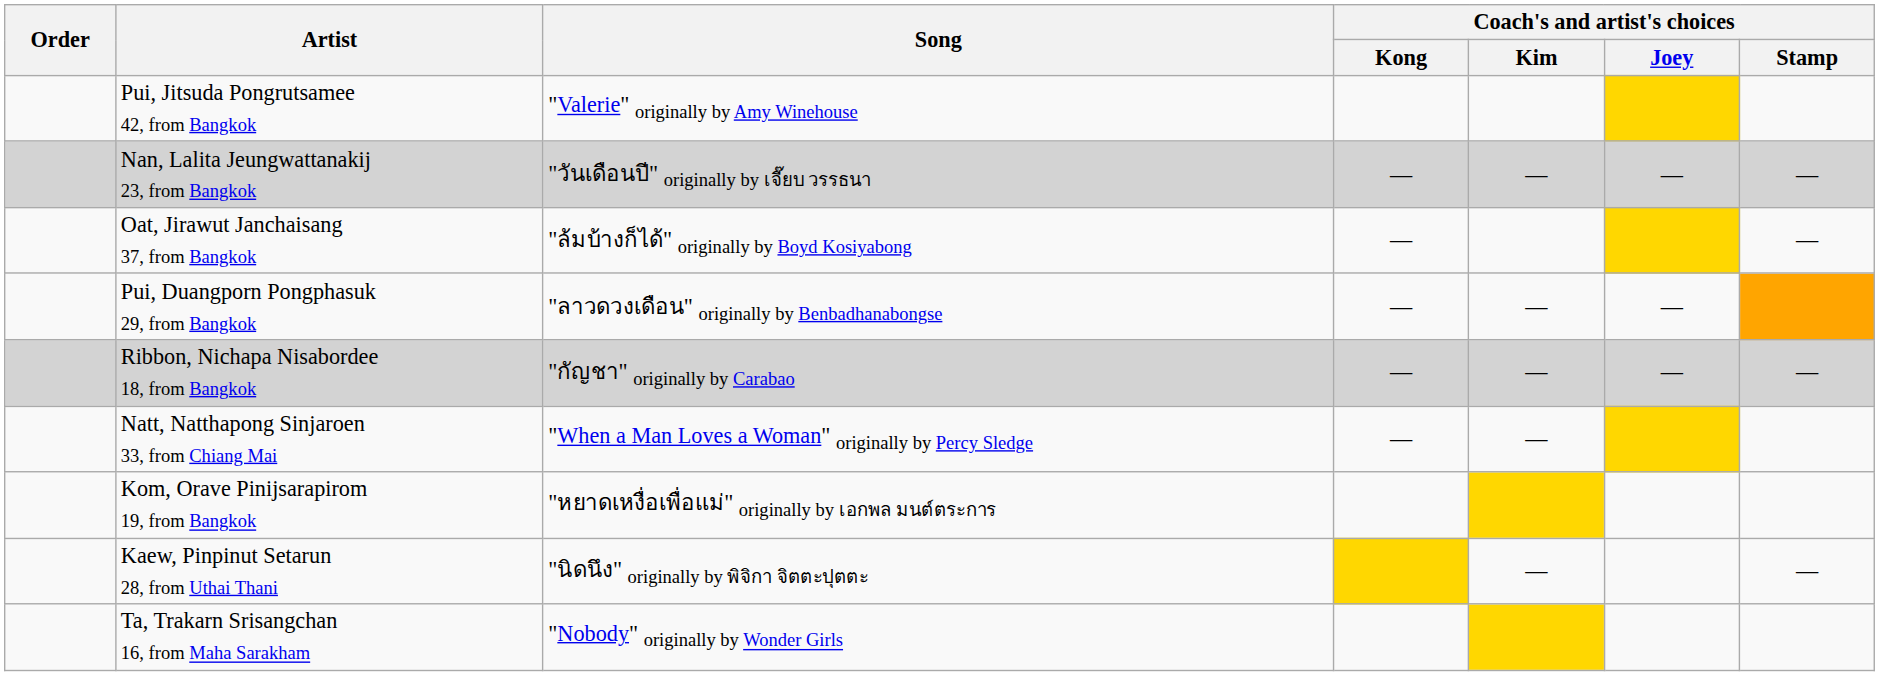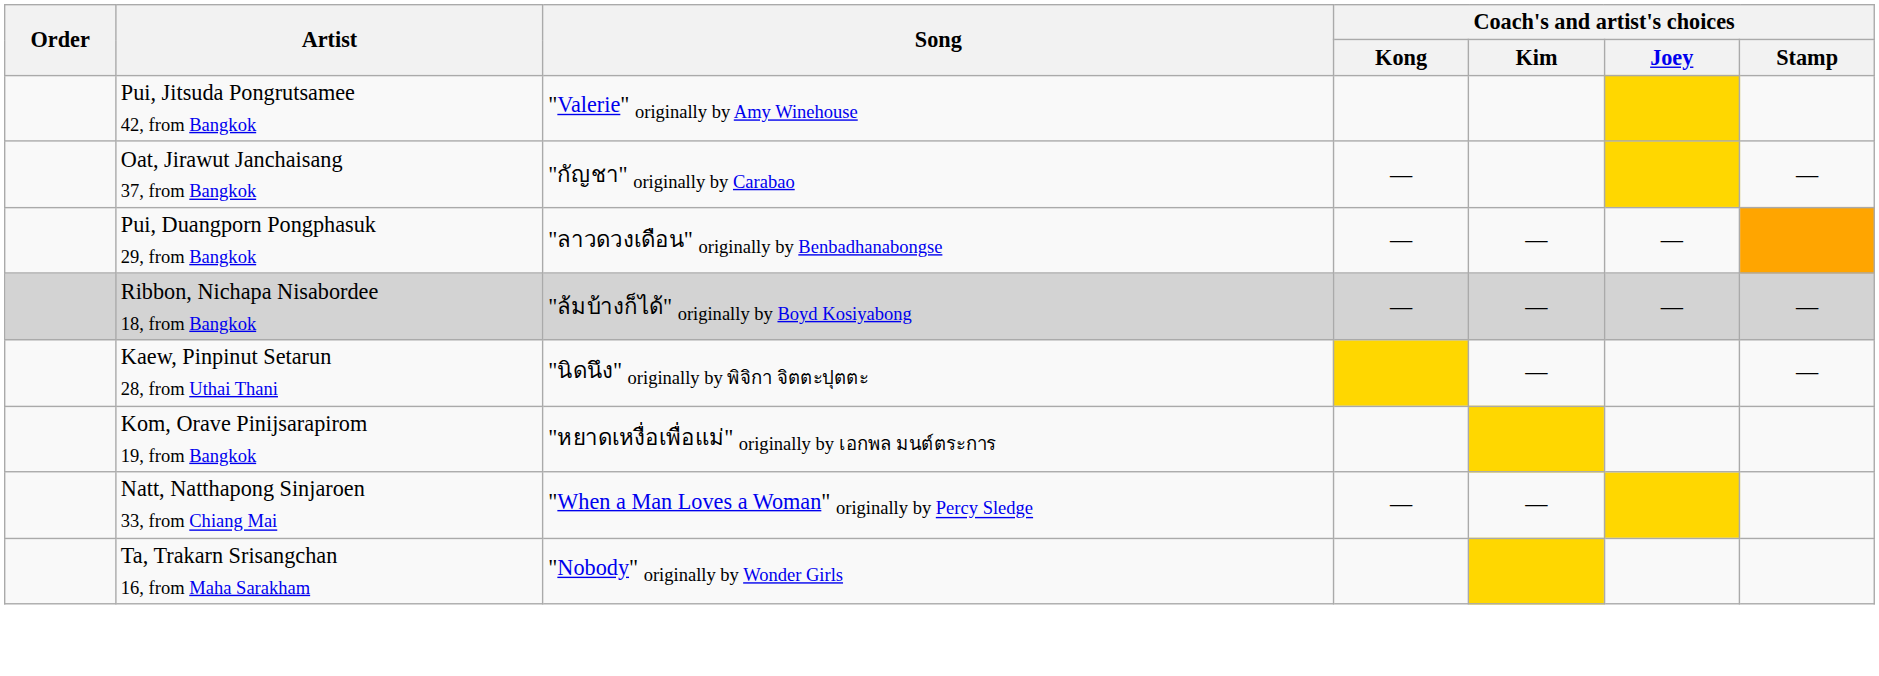 <table class="wikitable" style="width:85%;">
 <tr>
 <th rowspan="2">Order</th>
 <th rowspan="2">Artist</th>
 <th rowspan="2">Song</th>
 <th colspan="4">Coach's and artist's choices</th>
 </tr>
 <tr>
 <th width="90">Kong</th>
 <th width="90">Kim</th>
 <th width="90"><a href='#'>Joey</a></th>
 <th width="90">Stamp</th>
 </tr>
 <tr>
 <td></td>
 <td>Pui, Jitsuda Pongrutsamee<br><sub>42, from <a href='#'>Bangkok</a></sub></td>
 <td>"<a href='#'>Valerie</a>" <sub>originally by <a href='#'>Amy Winehouse</a></sub></td>
 <td style="text-align:center;"></td>
 <td style="text-align:center;"></td>
 <td style="background:gold;text-align:center;"></td>
 <td style="text-align:center;"></td>
 </tr>
-<tr bgcolor=lightgrey>
-<td></td>
-<td>Nan, Lalita Jeungwattanakij<br><sub>23, from <a href='#'>Bangkok</a></sub></td>
-<td>"วันเดือนปี" <sub>originally by เจี๊ยบ วรรธนา</sub></td>
-<td style="text-align:center;">—</td>
-<td style="text-align:center;">—</td>
-<td style="text-align:center;">—</td>
-<td style="text-align:center;">—</td>
-</tr>
 <tr>
 <td></td>
 <td>Oat, Jirawut Janchaisang<br><sub>37, from <a href='#'>Bangkok</a></sub></td>
-<td>"ล้มบ้างก็ได้" <sub>originally by <a href='#'>Boyd Kosiyabong</a></sub></td>
+<td>"กัญชา" <sub>originally by <a href='#'>Carabao</a></sub></td>
 <td style="text-align:center;">—</td>
 <td style="text-align:center;"></td>
 <td style="background:gold;text-align:center;"></td>
 <td style="text-align:center;">—</td>
 </tr>
 <tr>
 <td></td>
 <td>Pui, Duangporn Pongphasuk<br><sub>29, from <a href='#'>Bangkok</a></sub></td>
 <td>"ลาวดวงเดือน" <sub>originally by <a href='#'>Benbadhanabongse</a></sub></td>
 <td style="text-align:center;">—</td>
 <td style="text-align:center;">—</td>
 <td style="text-align:center;">—</td>
 <td style="background:orange;text-align:center;"></td>
 </tr>
 <tr bgcolor=lightgrey>
 <td></td>
 <td>Ribbon, Nichapa Nisabordee<br><sub>18, from <a href='#'>Bangkok</a></sub></td>
-<td>"กัญชา" <sub>originally by <a href='#'>Carabao</a></sub></td>
+<td>"ล้มบ้างก็ได้" <sub>originally by <a href='#'>Boyd Kosiyabong</a></sub></td>
 <td style="text-align:center;">—</td>
 <td style="text-align:center;">—</td>
 <td style="text-align:center;">—</td>
 <td style="text-align:center;">—</td>
+</tr>
+<tr>
+<td></td>
+<td>Kaew, Pinpinut Setarun<br><sub>28, from <a href='#'>Uthai Thani</a></sub></td>
+<td>"นิดนึง" <sub>originally by พิจิกา จิตตะปุตตะ</sub></td>
+<td style="background:gold; text-align:center;"></td>
+<td style="text-align:center;">—</td>
+<td style="text-align:center;"></td>
+<td style="text-align:center;">—</td>
+</tr>
+<tr>
+<td></td>
+<td>Kom, Orave  Pinijsarapirom<br><sub>19, from <a href='#'>Bangkok</a></sub></td>
+<td>"หยาดเหงื่อเพื่อแม่" <sub>originally by เอกพล มนต์ตระการ</sub></td>
+<td style="text-align:center;"></td>
+<td style="background:gold; text-align:center;"></td>
+<td style="text-align:center;"></td>
+<td style="text-align:center;"></td>
 </tr>
 <tr>
 <td></td>
 <td>Natt, Natthapong Sinjaroen<br><sub>33, from <a href='#'>Chiang Mai</a></sub></td>
 <td>"<a href='#'>When a Man Loves a Woman</a>" <sub>originally by <a href='#'>Percy Sledge</a></sub></td>
 <td style="text-align:center;">—</td>
 <td style="text-align:center;">—</td>
 <td style="background:gold; text-align:center;"></td>
 <td style="text-align:center;"></td>
 </tr>
 <tr>
 <td></td>
-<td>Kom, Orave  Pinijsarapirom<br><sub>19, from <a href='#'>Bangkok</a></sub></td>
-<td>"หยาดเหงื่อเพื่อแม่" <sub>originally by เอกพล มนต์ตระการ</sub></td>
-<td style="text-align:center;"></td>
-<td style="background:gold; text-align:center;"></td>
-<td style="text-align:center;"></td>
-<td style="text-align:center;"></td>
-</tr>
-<tr>
-<td></td>
-<td>Kaew, Pinpinut Setarun<br><sub>28, from <a href='#'>Uthai Thani</a></sub></td>
-<td>"นิดนึง" <sub>originally by พิจิกา จิตตะปุตตะ</sub></td>
-<td style="background:gold; text-align:center;"></td>
-<td style="text-align:center;">—</td>
-<td style="text-align:center;"></td>
-<td style="text-align:center;">—</td>
-</tr>
-<tr>
-<td></td>
 <td>Ta, Trakarn Srisangchan<br><sub>16, from <a href='#'>Maha Sarakham</a></sub></td>
 <td>"<a href='#'>Nobody</a>" <sub>originally by <a href='#'>Wonder Girls</a></sub></td>
 <td style="text-align:center;"></td>
 <td style="background:gold; text-align:center;"></td>
 <td style="text-align:center;"></td>
 <td style="text-align:center;"></td>
 </tr>
 </table>
